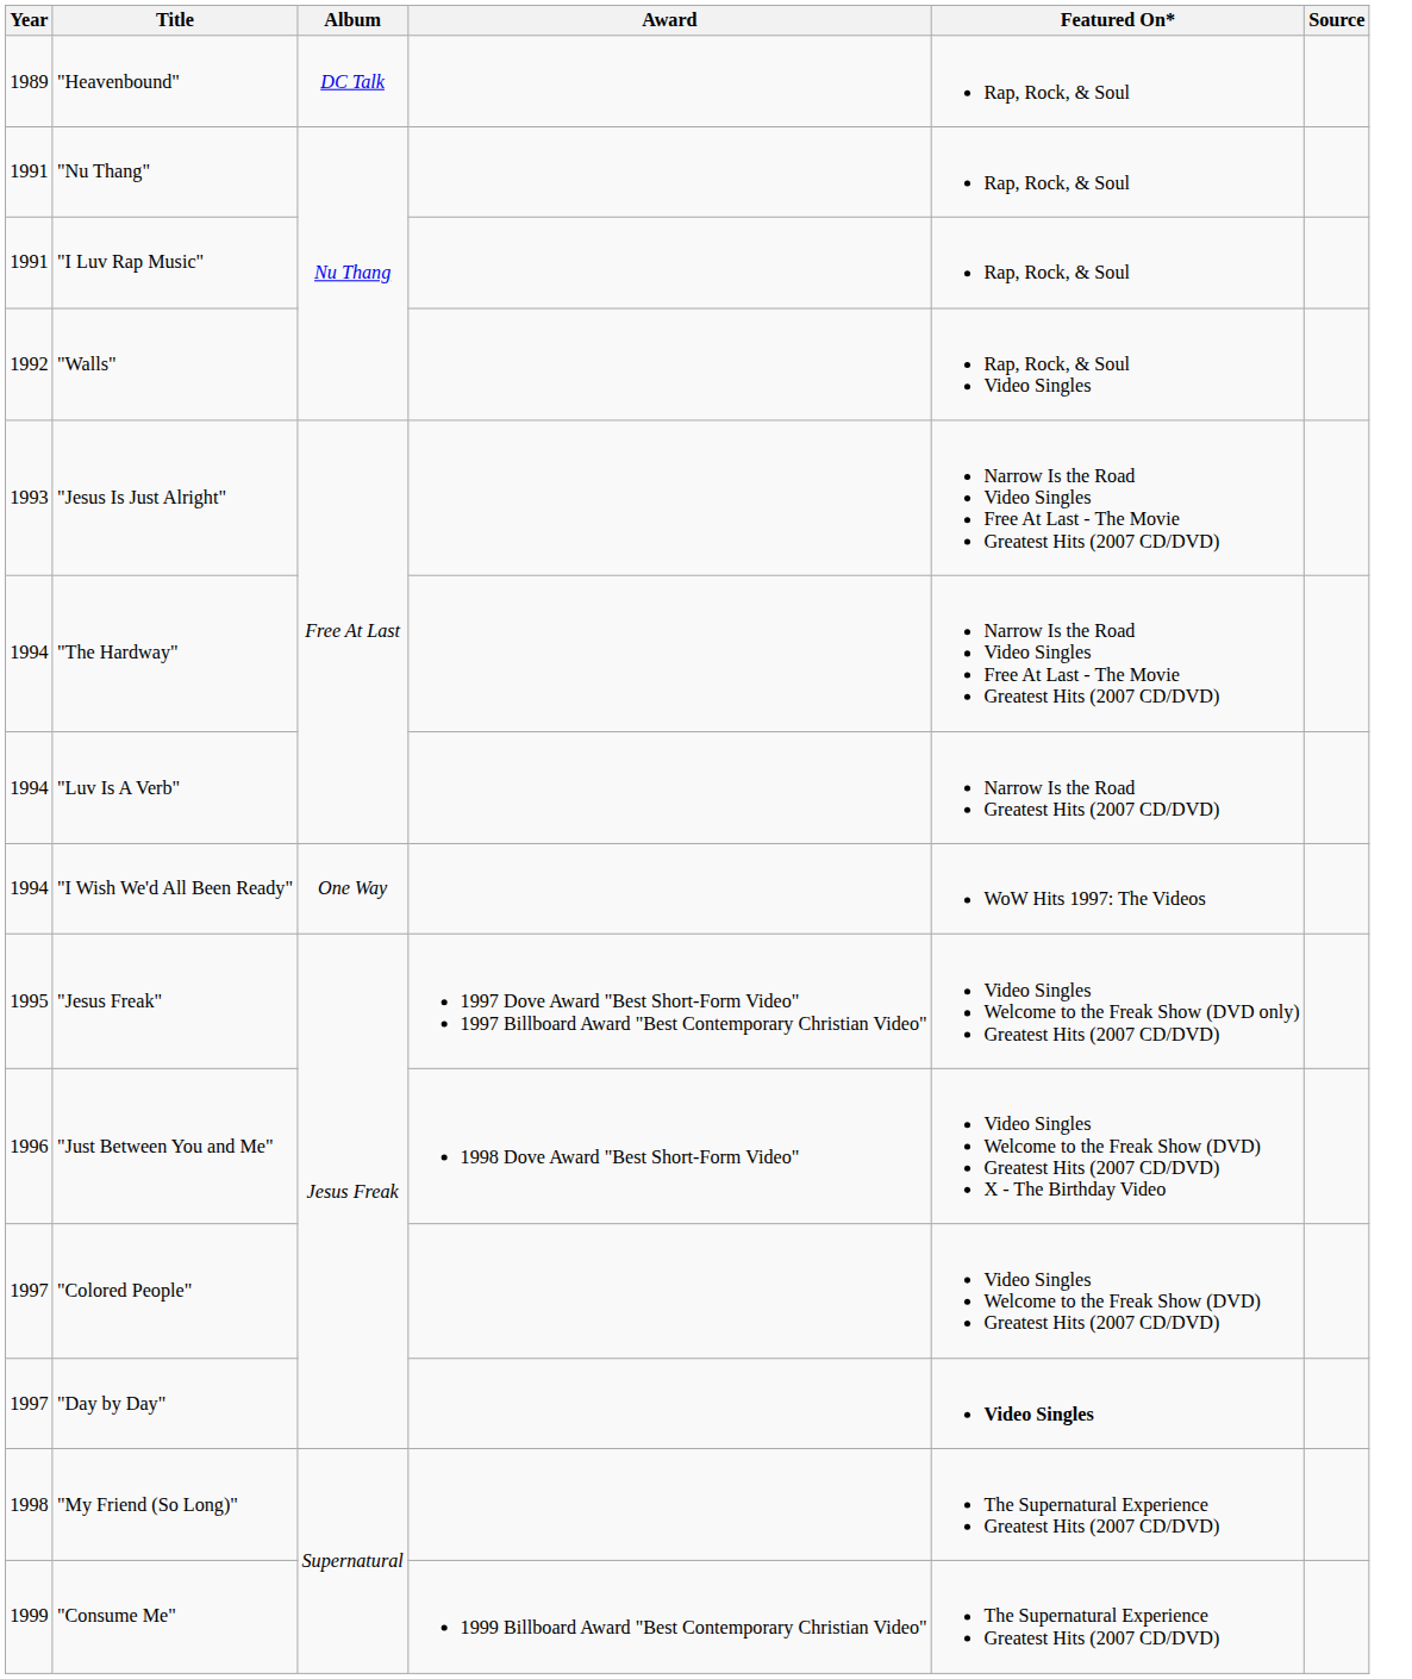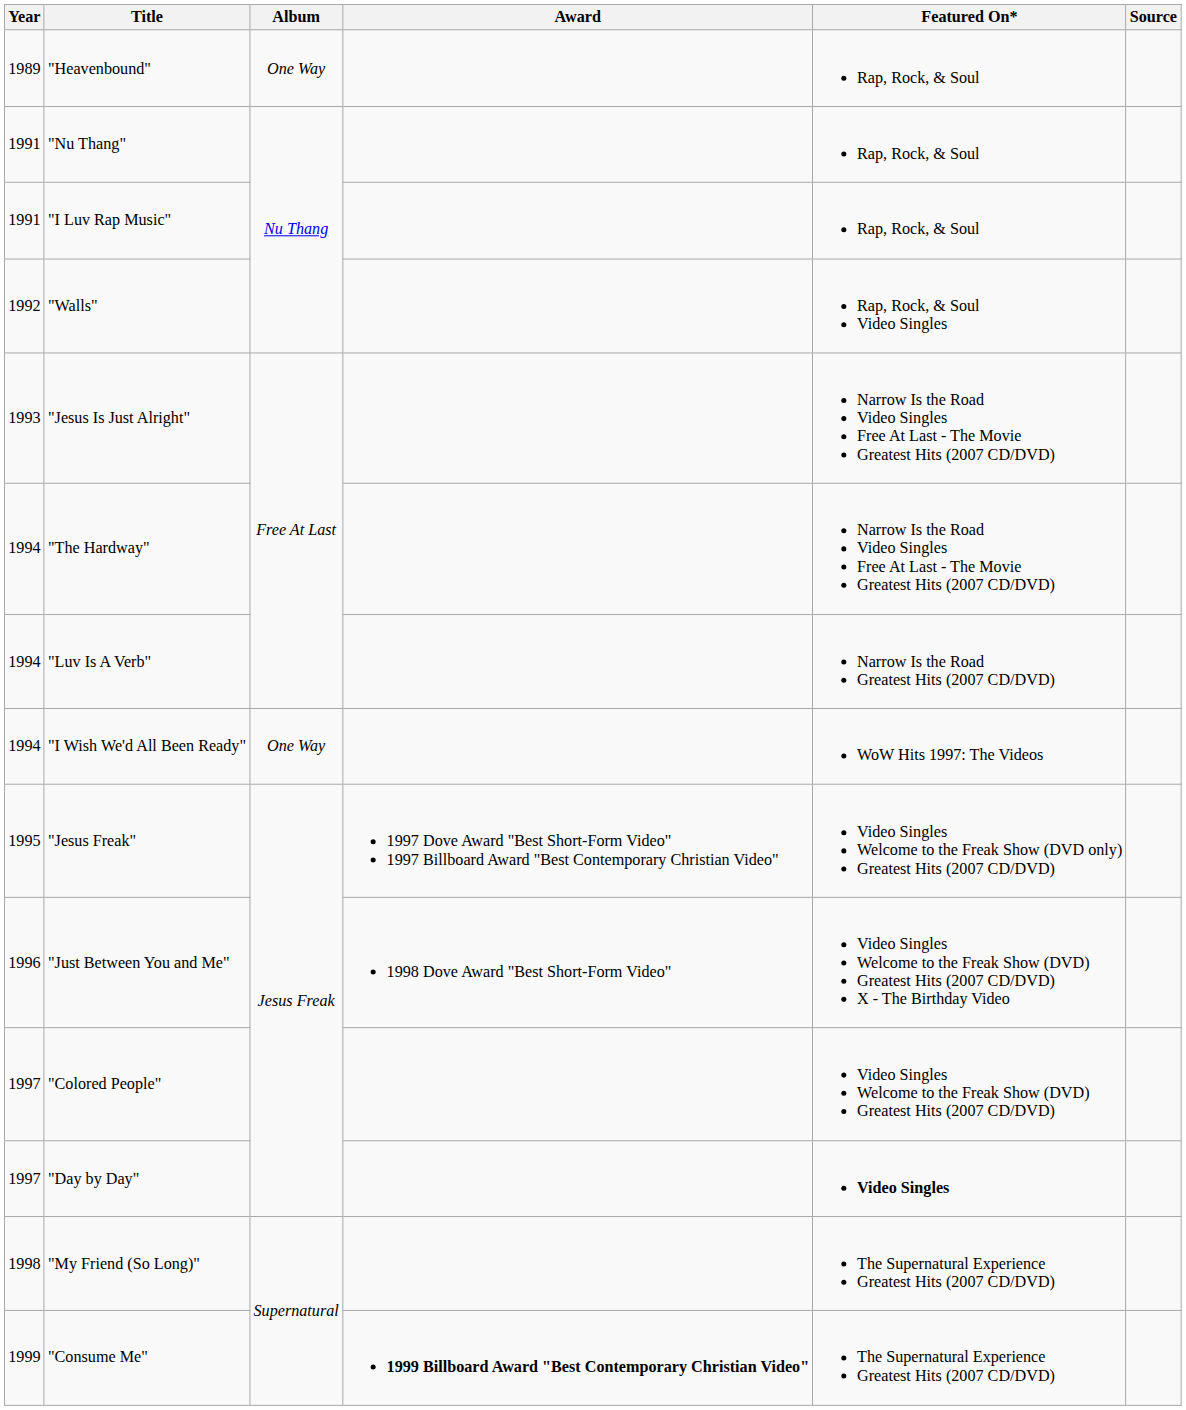 <table class="wikitable">
 <tr>
 <th>Year</th>
 <th>Title</th>
 <th>Album</th>
 <th>Award</th>
 <th>Featured On*</th>
 <th>Source</th>
 </tr>
 <tr>
 <td align="center">1989</td>
 <td align="left">"Heavenbound"</td>
-<td align="center"><em><a href='#'>DC Talk</a></em></td>
+<td align="center"><em>One Way</em></td>
 <td align="left"></td>
 <td align="left"><br><ul><li>Rap, Rock, & Soul</li></ul></td>
 <td align="center"></td>
 </tr>
 <tr>
 <td align="center">1991</td>
 <td align="left">"Nu Thang"</td>
 <td align="center" rowspan="3"><em><a href='#'>Nu Thang</a></em></td>
 <td align="left"></td>
 <td align="left"><br><ul><li>Rap, Rock, & Soul</li></ul></td>
 <td align="center"></td>
 </tr>
 <tr>
 <td align="center">1991</td>
 <td align="left">"I Luv Rap Music"</td>
 <td align="center"></td>
 <td align="left"><br><ul><li>Rap, Rock, & Soul</li></ul></td>
 <td align="center"></td>
 </tr>
 <tr>
 <td align="center">1992</td>
 <td align="left">"Walls"</td>
 <td align="center"></td>
 <td align="left"><br><ul><li>Rap, Rock, & Soul</li><li>Video Singles</li></ul></td>
 <td align="center"></td>
 </tr>
 <tr>
 <td align="center">1993</td>
 <td align="left">"Jesus Is Just Alright"</td>
 <td align="center" rowspan="3"><em>Free At Last</em></td>
 <td align="left"></td>
 <td align="left"><br><ul><li>Narrow Is the Road</li><li>Video Singles</li><li>Free At Last - The Movie</li><li>Greatest Hits (2007 CD/DVD)</li></ul></td>
 <td align="center"></td>
 </tr>
 <tr>
 <td align="center">1994</td>
 <td align="left">"The Hardway"</td>
 <td align="center"></td>
 <td align="left"><br><ul><li>Narrow Is the Road</li><li>Video Singles</li><li>Free At Last - The Movie</li><li>Greatest Hits (2007 CD/DVD)</li></ul></td>
 <td align="center"></td>
 </tr>
 <tr>
 <td align="center">1994</td>
 <td align="left">"Luv Is A Verb"</td>
 <td align="center"></td>
 <td align="left"><br><ul><li>Narrow Is the Road</li><li>Greatest Hits (2007 CD/DVD)</li></ul></td>
 <td align="center"></td>
 </tr>
 <tr>
 <td align="center">1994</td>
 <td align="left">"I Wish We'd All Been Ready"</td>
 <td align="center"><em>One Way</em></td>
 <td align="left"></td>
 <td align="left"><br><ul><li>WoW Hits 1997: The Videos</li></ul></td>
 <td align="center"></td>
 </tr>
 <tr>
 <td align="center">1995</td>
 <td align="left">"Jesus Freak"</td>
 <td align="center" rowspan="4"><em>Jesus Freak</em></td>
 <td align="left"><br><ul><li>1997 Dove Award "Best Short-Form Video"</li><li>1997 Billboard Award "Best Contemporary Christian Video"</li></ul></td>
 <td align="left"><br><ul><li>Video Singles</li><li>Welcome to the Freak Show (DVD only)</li><li>Greatest Hits (2007 CD/DVD)</li></ul></td>
 <td align="center"></td>
 </tr>
 <tr>
 <td align="center">1996</td>
 <td align="left">"Just Between You and Me"</td>
 <td align="left"><br><ul><li>1998 Dove Award "Best Short-Form Video"</li></ul></td>
 <td align="left"><br><ul><li>Video Singles</li><li>Welcome to the Freak Show (DVD)</li><li>Greatest Hits (2007 CD/DVD)</li><li>X - The Birthday Video</li></ul></td>
 <td align="center"></td>
 </tr>
 <tr>
 <td align="center">1997</td>
 <td align="left">"Colored People"</td>
 <td align="left"></td>
 <td align="left"><br><ul><li>Video Singles</li><li>Welcome to the Freak Show (DVD)</li><li>Greatest Hits (2007 CD/DVD)</li></ul></td>
 <td align="center"></td>
 </tr>
 <tr>
 <td align="center">1997</td>
 <td align="left">"Day by Day"</td>
 <td align="center"></td>
 <td align="left"><strong><br><ul><li>Video Singles</li></ul></strong></td>
 <td align="center"></td>
 </tr>
 <tr>
 <td align="center">1998</td>
 <td align="left">"My Friend (So Long)"</td>
 <td align="center" rowspan="2"><em>Supernatural</em></td>
 <td align="left"></td>
 <td align="left"><br><ul><li>The Supernatural Experience</li><li>Greatest Hits (2007 CD/DVD)</li></ul></td>
 <td align="center"></td>
 </tr>
 <tr>
 <td align="center">1999</td>
 <td align="left">"Consume Me"</td>
-<td align="left"><br><ul><li>1999 Billboard Award "Best Contemporary Christian Video"</li></ul></td>
+<td align="left"><strong><br><ul><li>1999 Billboard Award "Best Contemporary Christian Video"</li></ul></strong></td>
 <td align="left"><br><ul><li>The Supernatural Experience</li><li>Greatest Hits (2007 CD/DVD)</li></ul></td>
 <td align="center"></td>
 </tr>
 </table>
